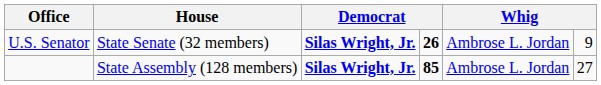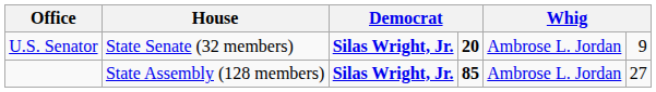 <table class=wikitable>
 <tr bgcolor=lightgrey>
 <th>Office</th>
 <th>House</th>
 <th colspan="2"><a href='#'>Democrat</a></th>
 <th colspan="2"><a href='#'>Whig</a></th>
 </tr>
 <tr>
 <td><a href='#'>U.S. Senator</a></td>
 <td><a href='#'>State Senate</a> (32 members)</td>
 <td><strong><a href='#'>Silas Wright, Jr.</a></strong></td>
-<td align="right"><strong>26</strong></td>
+<td align="right"><strong>20</strong></td>
 <td><a href='#'>Ambrose L. Jordan</a></td>
 <td align="right">9</td>
 </tr>
 <tr>
 <td></td>
 <td><a href='#'>State Assembly</a> (128 members)</td>
 <td><strong><a href='#'>Silas Wright, Jr.</a></strong></td>
 <td align="right"><strong>85</strong></td>
 <td><a href='#'>Ambrose L. Jordan</a></td>
 <td align="right">27</td>
 </tr>
 <tr>
 </tr>
 </table>
